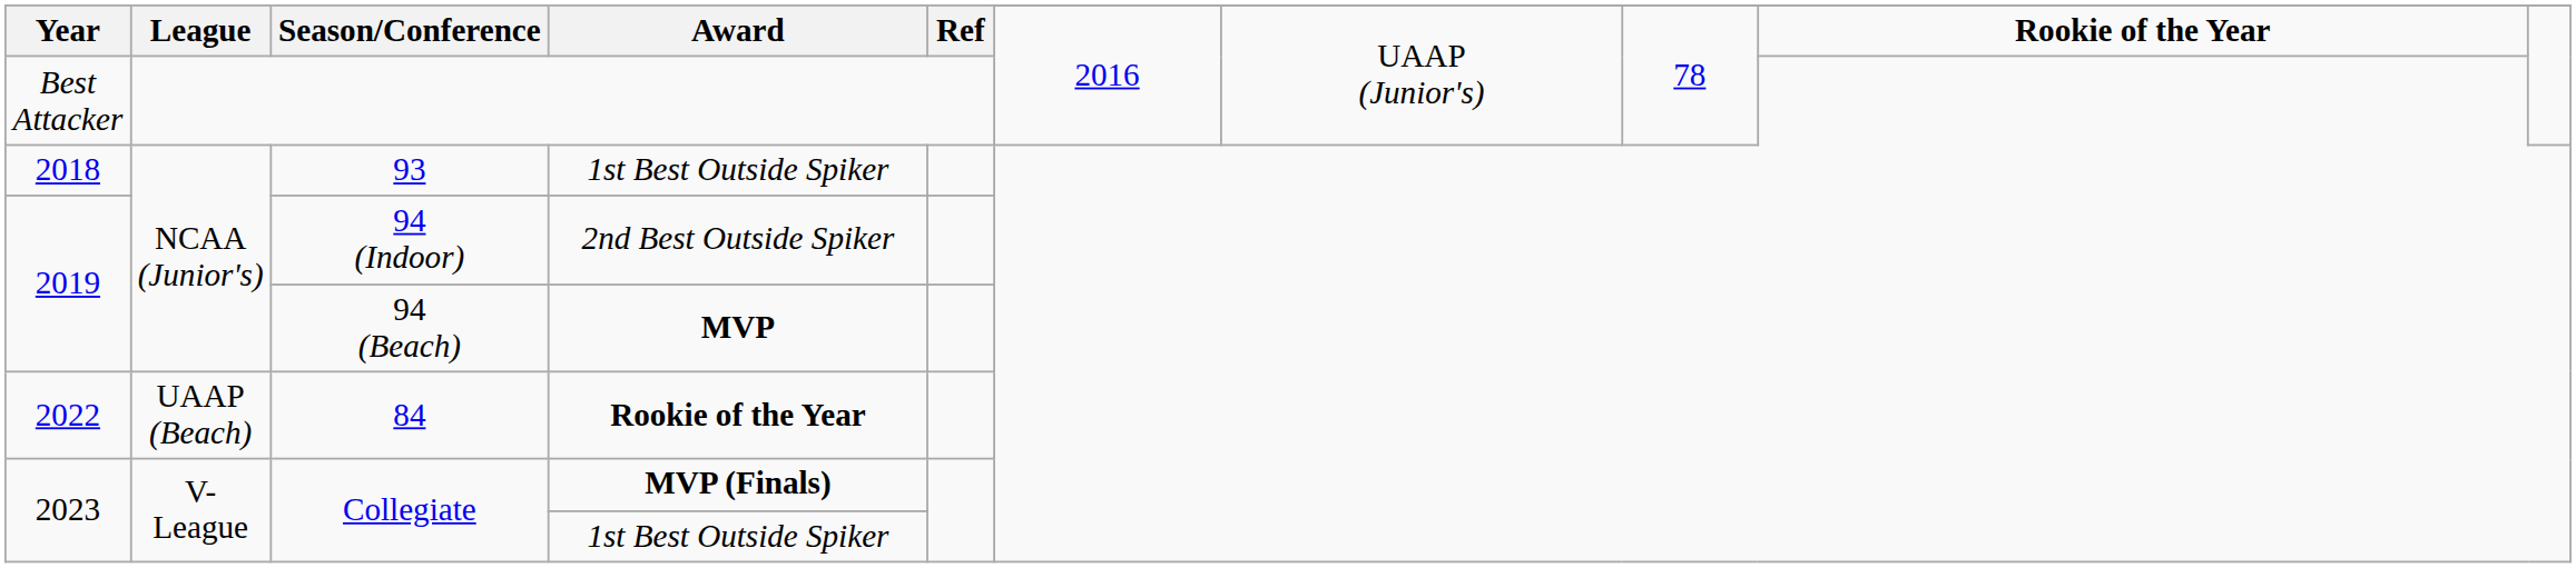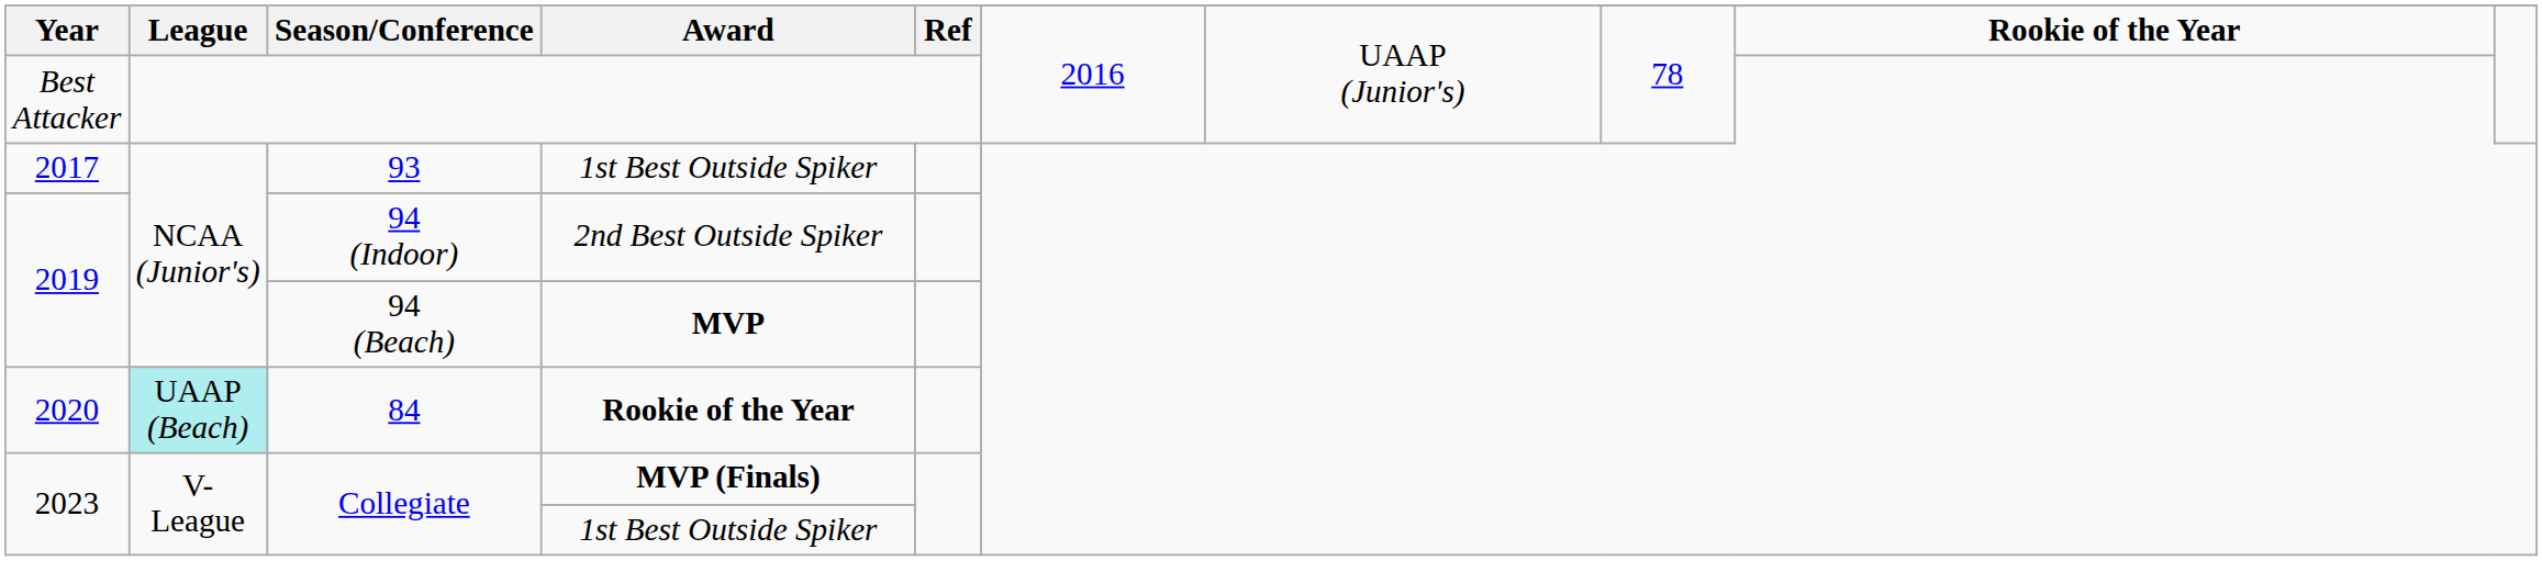 <table class="wikitable sortable" style="text-align:center" width="80%">
 <tr>
 <th style="width:5px;" rowspan="2">Year</th>
 <th style="width:25px;" rowspan="2">League</th>
 <th style="width:100px;" rowspan="2">Season/Conference</th>
 <th style="width:180px;" rowspan="2">Award</th>
 <th style="width:25px;" rowspan="2">Ref</th>
 </tr>
 <tr align=center>
 <td rowspan=2><a href='#'>2016</a></td>
 <td rowspan=2>UAAP <br><em>(Junior's)</em></td>
 <td rowspan=2><a href='#'>78</a></td>
 <td><strong>Rookie of the Year</strong></td>
 <td rowspan=2></td>
 </tr>
 <tr align=center>
 <td><em>Best Attacker</em></td>
 </tr>
 <tr align=center>
-<td rowspan=1><a href='#'>2018</a></td>
+<td rowspan=1><a href='#'>2017</a></td>
 <td rowspan=3>NCAA<br><em>(Junior's)</em></td>
 <td rowspan=1><a href='#'>93</a></td>
 <td><em>1st Best Outside Spiker</em></td>
 <td></td>
 </tr>
 <tr align=center>
 <td rowspan=2><a href='#'>2019</a></td>
 <td rowspan=1><a href='#'>94</a><br><em>(Indoor)</em></td>
 <td><em>2nd Best Outside Spiker</em></td>
 <td></td>
 </tr>
 <tr align=center>
 <td>94<br><em>(Beach)</em></td>
 <td><strong>MVP</strong></td>
 <td></td>
 </tr>
 <tr align=center>
-<td rowspan=1><a href='#'>2022</a></td>
-<td rowspan=1>UAAP<br><em>(Beach)</em></td>
+<td rowspan=1><a href='#'>2020</a></td>
+<td rowspan=1 style="background: paleturquoise;">UAAP<br><em>(Beach)</em></td>
 <td rowspan=1><a href='#'>84</a></td>
 <td><strong>Rookie of the Year</strong></td>
 <td rowspan=1></td>
 </tr>
 <tr align=center>
 <td rowspan=2>2023</td>
 <td rowspan=2>V-League</td>
 <td rowspan=2><a href='#'>Collegiate</a></td>
 <td><strong>MVP (Finals)</strong></td>
 <td rowspan=2></td>
 </tr>
 <tr align=center>
 <td><em>1st Best Outside Spiker</em></td>
 </tr>
 </table>
